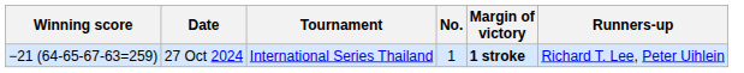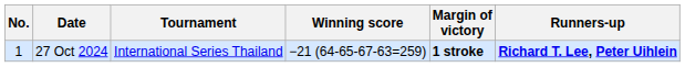 <table class="wikitable" style="font-size:95%;">
 <tr>
-<th>Winning score</th>
+<th>No.</th>
 <th>Date</th>
 <th>Tournament</th>
-<th>No.</th>
+<th>Winning score</th>
 <th>Margin of<br>victory</th>
 <th>Runners-up</th>
 </tr>
 <tr style="background:#D6E8FF;">
-<td>−21 (64-65-67-63=259)</td>
+<td align=center>1</td>
 <td align=right>27 Oct <a href='#'>2024</a></td>
 <td><a href='#'>International Series Thailand</a></td>
-<td align=center>1</td>
+<td>−21 (64-65-67-63=259)</td>
 <td><strong>1 stroke</strong></td>
-<td> <a href='#'>Richard T. Lee</a>,  <a href='#'>Peter Uihlein</a></td>
+<td><strong> <a href='#'>Richard T. Lee</a>,  <a href='#'>Peter Uihlein</a></strong></td>
 </tr>
 </table>
